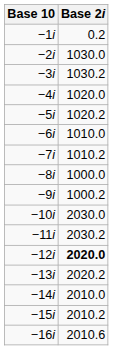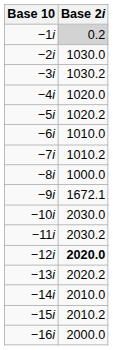 <table class="wikitable" style="text-align:right">
 <tr>
 <th>Base 10</th>
 <th>Base 2<em>i</em></th>
 </tr>
 <tr>
 <td>−1<em>i</em></td>
-<td>0.2</td>
+<td style="background: lightgrey;">0.2</td>
 </tr>
 <tr>
 <td>−2<em>i</em></td>
 <td>1030.0</td>
 </tr>
 <tr>
 <td>−3<em>i</em></td>
 <td>1030.2</td>
 </tr>
 <tr>
 <td>−4<em>i</em></td>
 <td>1020.0</td>
 </tr>
 <tr>
 <td>−5<em>i</em></td>
 <td>1020.2</td>
 </tr>
 <tr>
 <td>−6<em>i</em></td>
 <td>1010.0</td>
 </tr>
 <tr>
 <td>−7<em>i</em></td>
 <td>1010.2</td>
 </tr>
 <tr>
 <td>−8<em>i</em></td>
 <td>1000.0</td>
 </tr>
 <tr>
 <td>−9<em>i</em></td>
-<td>1000.2</td>
+<td>1672.1</td>
 </tr>
 <tr>
 <td>−10<em>i</em></td>
 <td>2030.0</td>
 </tr>
 <tr>
 <td>−11<em>i</em></td>
 <td>2030.2</td>
 </tr>
 <tr>
 <td>−12<em>i</em></td>
 <td><strong>2020.0</strong></td>
 </tr>
 <tr>
 <td>−13<em>i</em></td>
 <td>2020.2</td>
 </tr>
 <tr>
 <td>−14<em>i</em></td>
 <td>2010.0</td>
 </tr>
 <tr>
 <td>−15<em>i</em></td>
 <td>2010.2</td>
 </tr>
 <tr>
 <td>−16<em>i</em></td>
-<td>2010.6</td>
+<td>2000.0</td>
 </tr>
 </table>
